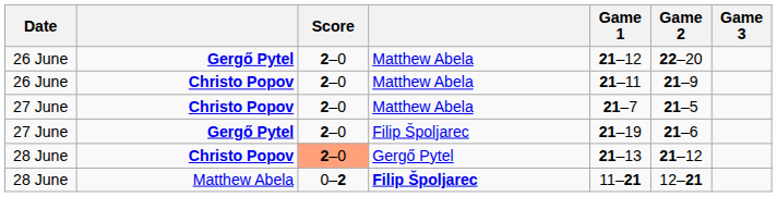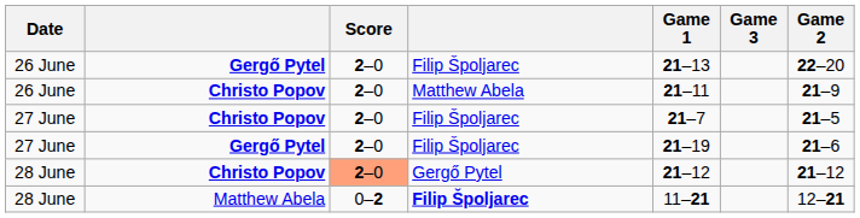 <table class="wikitable" style="text-align: center; font-size:90% ">
 <tr>
 <th width="60">Date</th>
 <th align="right" width="200"></th>
 <th width="60">Score</th>
 <th align="left" width="200"></th>
 <th width="50">Game 1</th>
+<th width="50">Game 3</th>
 <th width="50">Game 2</th>
-<th width="50">Game 3</th>
 </tr>
 <tr>
 <td>26 June</td>
 <td align="right"><strong><a href='#'>Gergő Pytel</a> </strong></td>
 <td align="center"><strong>2</strong>–0</td>
-<td align="left"> <a href='#'>Matthew Abela</a></td>
-<td><strong>21</strong>–12</td>
+<td align="left"> <a href='#'>Filip Špoljarec</a></td>
+<td><strong>21</strong>–13</td>
+<td></td>
 <td><strong>22</strong>–20</td>
-<td></td>
 </tr>
 <tr>
 <td>26 June</td>
 <td align="right"><strong><a href='#'>Christo Popov</a> </strong></td>
 <td align="center"><strong>2</strong>–0</td>
 <td align="left"> <a href='#'>Matthew Abela</a></td>
 <td><strong>21</strong>–11</td>
+<td></td>
 <td><strong>21</strong>–9</td>
-<td></td>
 </tr>
 <tr>
 <td>27 June</td>
 <td align="right"><strong><a href='#'>Christo Popov</a> </strong></td>
 <td align="center"><strong>2</strong>–0</td>
-<td align="left"> <a href='#'>Matthew Abela</a></td>
+<td align="left"> <a href='#'>Filip Špoljarec</a></td>
 <td><strong>21</strong>–7</td>
+<td></td>
 <td><strong>21</strong>–5</td>
-<td></td>
 </tr>
 <tr>
 <td>27 June</td>
 <td align="right"><strong><a href='#'>Gergő Pytel</a> </strong></td>
 <td align="center"><strong>2</strong>–0</td>
 <td align="left"> <a href='#'>Filip Špoljarec</a></td>
 <td><strong>21</strong>–19</td>
+<td></td>
 <td><strong>21</strong>–6</td>
-<td></td>
 </tr>
 <tr>
 <td>28 June</td>
 <td align="right"><strong><a href='#'>Christo Popov</a> </strong></td>
 <td align="center" style="background: lightsalmon;"><strong>2</strong>–0</td>
 <td align="left"> <a href='#'>Gergő Pytel</a></td>
-<td><strong>21</strong>–13</td>
 <td><strong>21</strong>–12</td>
 <td></td>
+<td><strong>21</strong>–12</td>
 </tr>
 <tr>
 <td>28 June</td>
 <td align="right"><a href='#'>Matthew Abela</a> </td>
 <td align="center">0–<strong>2</strong></td>
 <td align="left"><strong> <a href='#'>Filip Špoljarec</a></strong></td>
 <td>11–<strong>21</strong></td>
+<td></td>
 <td>12–<strong>21</strong></td>
-<td></td>
 </tr>
 </table>
